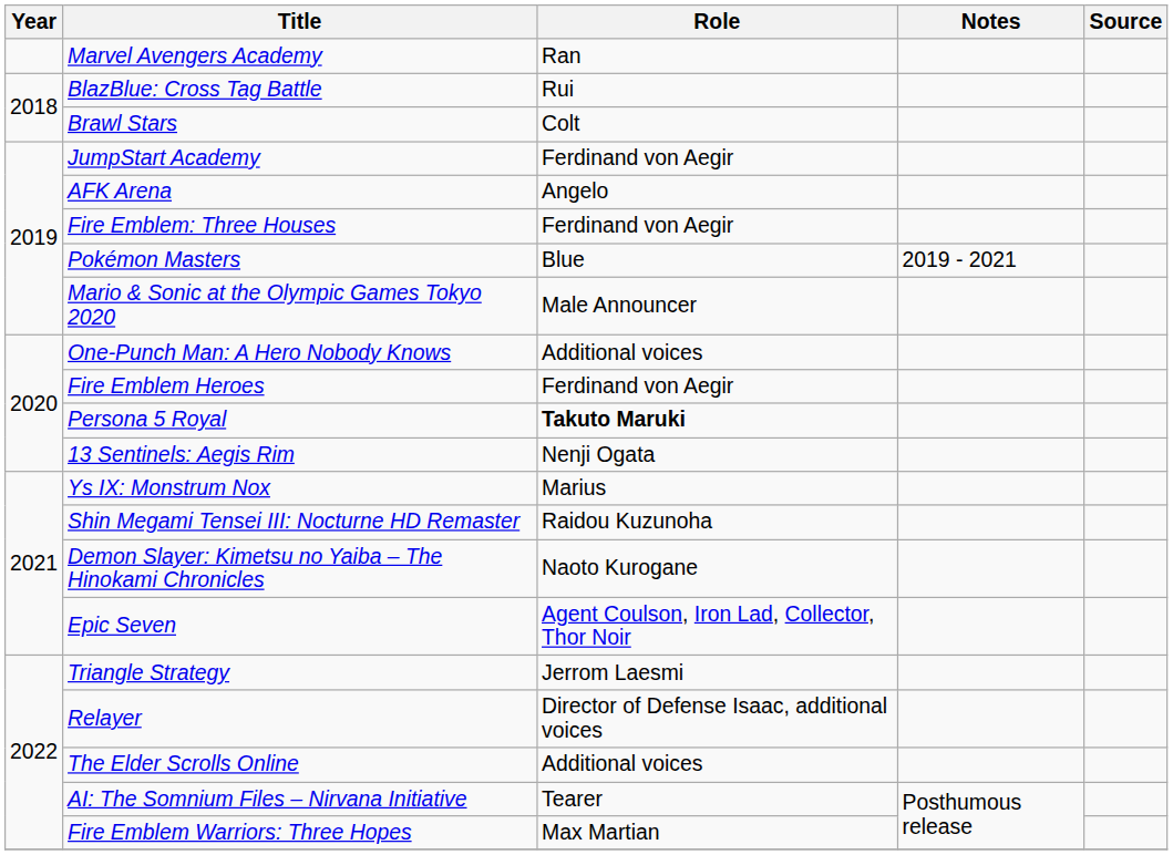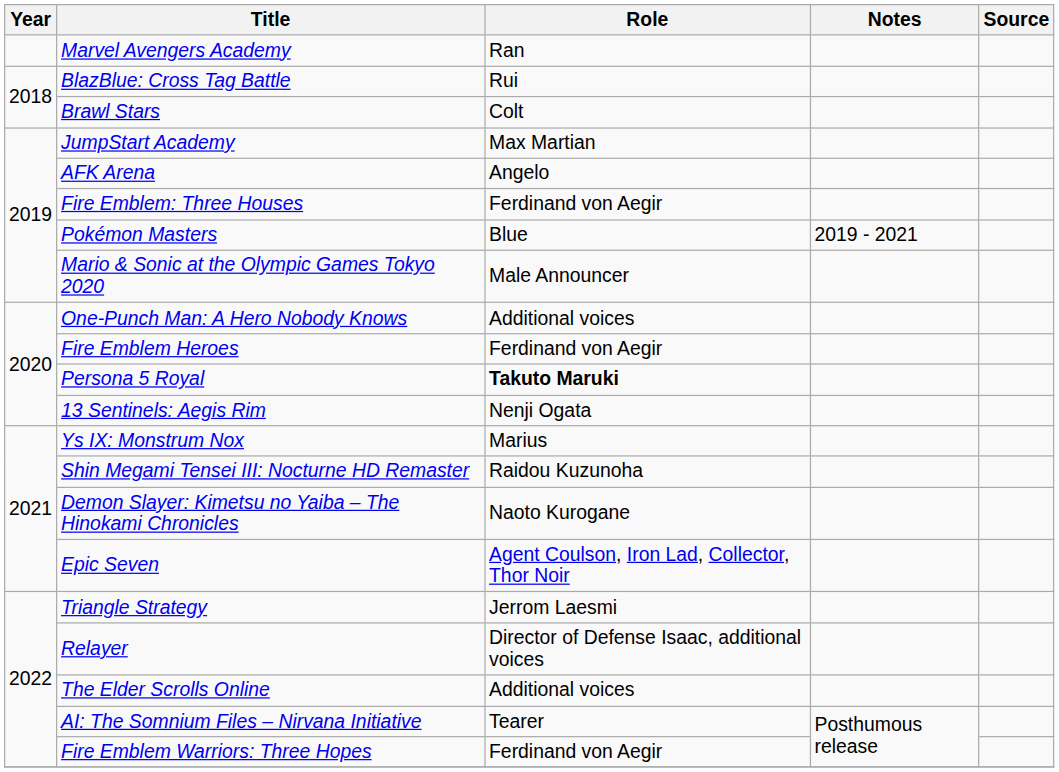 <table class="wikitable sortable plainrowheaders">
 <tr>
 <th>Year</th>
 <th>Title</th>
 <th>Role</th>
 <th class="unsortable">Notes</th>
 <th class="unsortable">Source</th>
 </tr>
 <tr>
 <td></td>
 <td><em><a href='#'>Marvel Avengers Academy</a></em></td>
 <td>Ran</td>
 <td></td>
 <td></td>
 </tr>
 <tr>
 <td rowspan="2">2018</td>
 <td><em><a href='#'>BlazBlue: Cross Tag Battle</a></em></td>
 <td>Rui</td>
 <td></td>
 <td></td>
 </tr>
 <tr>
 <td><em><a href='#'>Brawl Stars</a></em></td>
 <td>Colt</td>
 <td></td>
 <td></td>
 </tr>
 <tr>
 <td rowspan="5">2019</td>
 <td><em><a href='#'>JumpStart Academy</a></em></td>
-<td>Ferdinand von Aegir</td>
+<td>Max Martian</td>
 <td></td>
 <td></td>
 </tr>
 <tr>
 <td><em><a href='#'>AFK Arena</a></em></td>
 <td>Angelo</td>
 <td></td>
 <td></td>
 </tr>
 <tr>
 <td><em><a href='#'>Fire Emblem: Three Houses</a></em></td>
 <td>Ferdinand von Aegir</td>
 <td></td>
 <td></td>
 </tr>
 <tr>
 <td><em><a href='#'>Pokémon Masters</a></em></td>
 <td>Blue</td>
 <td>2019 - 2021</td>
 <td></td>
 </tr>
 <tr>
 <td><em><a href='#'>Mario & Sonic at the Olympic Games Tokyo 2020</a></em></td>
 <td>Male Announcer</td>
 <td></td>
 <td></td>
 </tr>
 <tr>
 <td rowspan="4">2020</td>
 <td><em><a href='#'>One-Punch Man: A Hero Nobody Knows</a></em></td>
 <td>Additional voices</td>
 <td></td>
 <td></td>
 </tr>
 <tr>
 <td><em><a href='#'>Fire Emblem Heroes</a></em></td>
 <td>Ferdinand von Aegir</td>
 <td></td>
 <td></td>
 </tr>
 <tr>
 <td><em><a href='#'>Persona 5 Royal</a></em></td>
 <td><strong>Takuto Maruki</strong></td>
 <td></td>
 <td></td>
 </tr>
 <tr>
 <td><em><a href='#'>13 Sentinels: Aegis Rim</a></em></td>
 <td>Nenji Ogata</td>
 <td></td>
 <td></td>
 </tr>
 <tr>
 <td rowspan="4">2021</td>
 <td><em><a href='#'>Ys IX: Monstrum Nox</a></em></td>
 <td>Marius</td>
 <td></td>
 <td></td>
 </tr>
 <tr>
 <td><em><a href='#'>Shin Megami Tensei III: Nocturne HD Remaster</a></em></td>
 <td>Raidou Kuzunoha</td>
 <td></td>
 <td></td>
 </tr>
 <tr>
 <td><em><a href='#'>Demon Slayer: Kimetsu no Yaiba – The Hinokami Chronicles</a></em></td>
 <td>Naoto Kurogane</td>
 <td></td>
 <td></td>
 </tr>
 <tr>
 <td><em><a href='#'>Epic Seven</a></em></td>
 <td><a href='#'>Agent Coulson</a>, <a href='#'>Iron Lad</a>, <a href='#'>Collector</a>, <a href='#'>Thor Noir</a></td>
 <td></td>
 <td></td>
 </tr>
 <tr>
 <td rowspan="5">2022</td>
 <td><em><a href='#'>Triangle Strategy</a></em></td>
 <td>Jerrom Laesmi</td>
 <td></td>
 <td></td>
 </tr>
 <tr>
 <td><em><a href='#'>Relayer</a></em></td>
 <td>Director of Defense Isaac, additional voices</td>
 <td></td>
 <td></td>
 </tr>
 <tr>
 <td><em><a href='#'>The Elder Scrolls Online</a></em></td>
 <td>Additional voices</td>
 <td></td>
 <td></td>
 </tr>
 <tr>
 <td><em><a href='#'>AI: The Somnium Files – Nirvana Initiative</a></em></td>
 <td>Tearer</td>
 <td rowspan="2">Posthumous release</td>
 <td></td>
 </tr>
 <tr>
 <td><em><a href='#'>Fire Emblem Warriors: Three Hopes</a></em></td>
-<td>Max Martian</td>
+<td>Ferdinand von Aegir</td>
 <td></td>
 </tr>
 <tr>
 </tr>
 </table>
